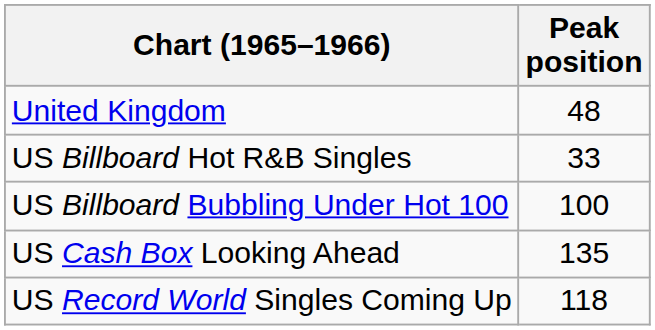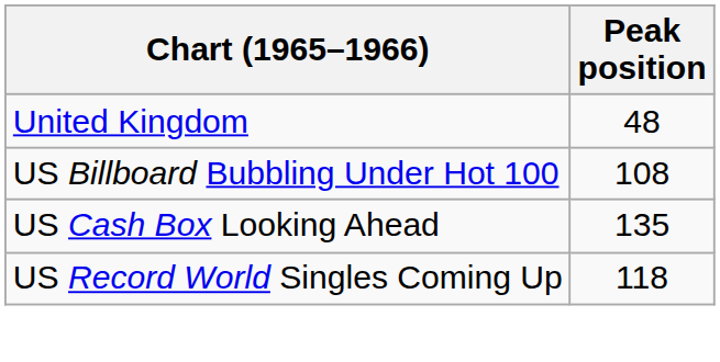 <table class="wikitable">
 <tr>
 <th>Chart (1965–1966)</th>
 <th>Peak<br>position</th>
 </tr>
 <tr>
 <td><a href='#'>United Kingdom</a></td>
 <td align="center">48</td>
 </tr>
 <tr>
-<td>US <em>Billboard</em> Hot R&B Singles</td>
-<td align="center">33</td>
-</tr>
-<tr>
 <td>US <em>Billboard</em> <a href='#'>Bubbling Under Hot 100</a></td>
-<td align="center">100</td>
+<td align="center">108</td>
 </tr>
 <tr>
 <td>US <em><a href='#'>Cash Box</a></em> Looking Ahead</td>
 <td align="center">135</td>
 </tr>
 <tr>
 <td>US <em><a href='#'>Record World</a></em> Singles Coming Up</td>
 <td align="center">118</td>
 </tr>
 </table>
